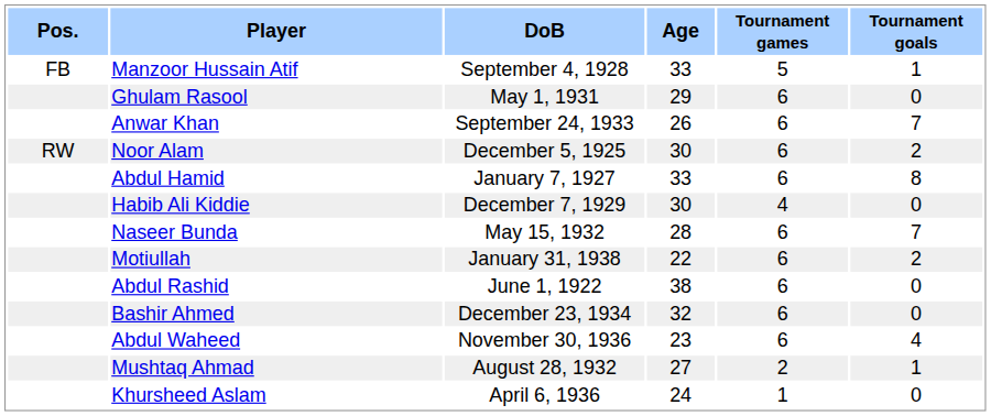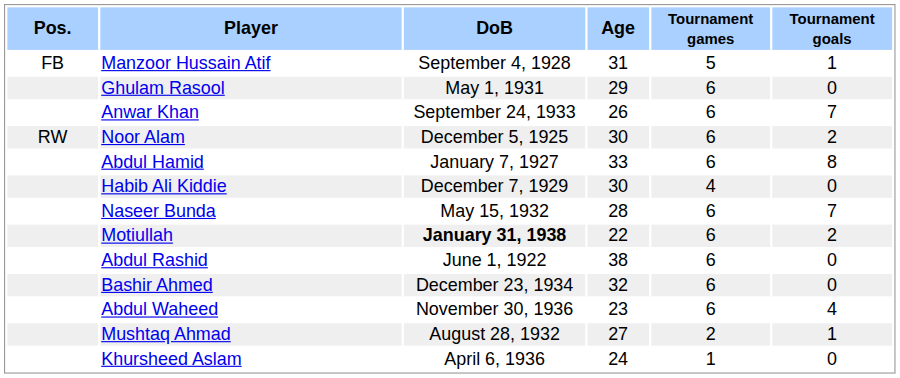 <table border="0" width="90%" style="border: 1px solid #999; background-color:#FFFFFF; text-align:center">
 <tr align="center" bgcolor="#AAD0FF">
 <th width=6%>Pos.</th>
 <th width=20%>Player</th>
 <th width=12%>DoB</th>
 <th width=4%>Age</th>
 <th width=5%><small>Tournament<br>games</small></th>
 <th width=5%><small>Tournament<br>goals</small></th>
 </tr>
 <tr>
 <td>FB</td>
 <td align="left"><a href='#'>Manzoor Hussain Atif</a></td>
 <td>September 4, 1928</td>
-<td>33</td>
+<td>31</td>
 <td>5</td>
 <td>1</td>
 </tr>
 <tr bgcolor="#EFEFEF">
 <td></td>
 <td align="left"><a href='#'>Ghulam Rasool</a></td>
 <td>May 1, 1931</td>
 <td>29</td>
 <td>6</td>
 <td>0</td>
 </tr>
 <tr>
 <td></td>
 <td align="left"><a href='#'>Anwar Khan</a></td>
 <td>September 24, 1933</td>
 <td>26</td>
 <td>6</td>
 <td>7</td>
 </tr>
 <tr bgcolor="#EFEFEF">
 <td>RW</td>
 <td align="left"><a href='#'>Noor Alam</a></td>
 <td>December 5, 1925</td>
 <td>30</td>
 <td>6</td>
 <td>2</td>
 </tr>
 <tr>
 <td></td>
 <td align="left"><a href='#'>Abdul Hamid</a></td>
 <td>January 7, 1927</td>
 <td>33</td>
 <td>6</td>
 <td>8</td>
 </tr>
 <tr bgcolor="#EFEFEF">
 <td></td>
 <td align="left"><a href='#'>Habib Ali Kiddie</a></td>
 <td>December 7, 1929</td>
 <td>30</td>
 <td>4</td>
 <td>0</td>
 </tr>
 <tr>
 <td></td>
 <td align="left"><a href='#'>Naseer Bunda</a></td>
 <td>May 15, 1932</td>
 <td>28</td>
 <td>6</td>
 <td>7</td>
 </tr>
 <tr bgcolor="#EFEFEF">
 <td></td>
 <td align="left"><a href='#'>Motiullah</a></td>
-<td>January 31, 1938</td>
+<td><strong>January 31, 1938</strong></td>
 <td>22</td>
 <td>6</td>
 <td>2</td>
 </tr>
 <tr>
 <td></td>
 <td align="left"><a href='#'>Abdul Rashid</a></td>
 <td>June 1, 1922</td>
 <td>38</td>
 <td>6</td>
 <td>0</td>
 </tr>
 <tr bgcolor="#EFEFEF">
 <td></td>
 <td align="left"><a href='#'>Bashir Ahmed</a></td>
 <td>December 23, 1934</td>
 <td>32</td>
 <td>6</td>
 <td>0</td>
 </tr>
 <tr>
 <td></td>
 <td align="left"><a href='#'>Abdul Waheed</a></td>
 <td>November 30, 1936</td>
 <td>23</td>
 <td>6</td>
 <td>4</td>
 </tr>
 <tr bgcolor="#EFEFEF">
 <td></td>
 <td align="left"><a href='#'>Mushtaq Ahmad</a></td>
 <td>August 28, 1932</td>
 <td>27</td>
 <td>2</td>
 <td>1</td>
 </tr>
 <tr>
 <td></td>
 <td align="left"><a href='#'>Khursheed Aslam</a></td>
 <td>April 6, 1936</td>
 <td>24</td>
 <td>1</td>
 <td>0</td>
 </tr>
 </table>
